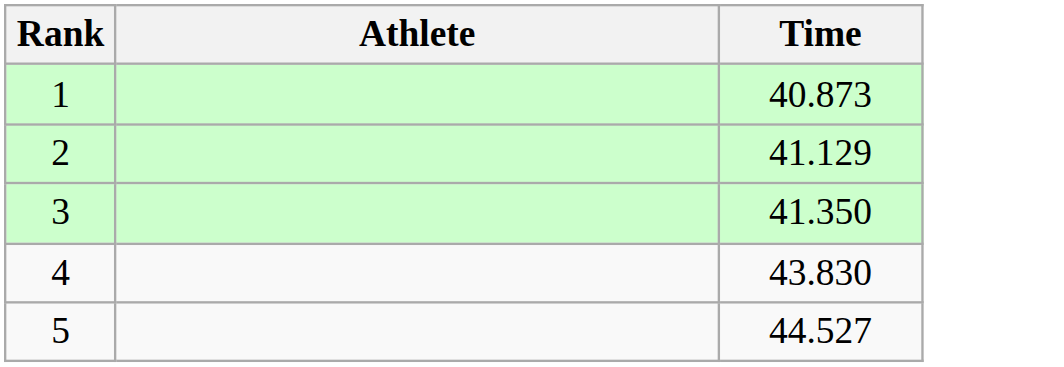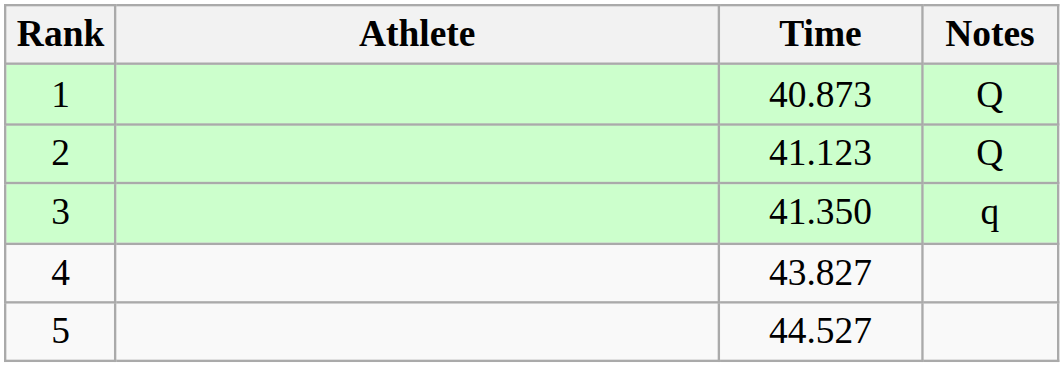 <table class=wikitable style="text-align:center">
 <tr>
 <th width=40>Rank</th>
 <th width=250>Athlete</th>
 <th width=80>Time</th>
+<th width=50>Notes</th>
 </tr>
 <tr bgcolor=ccffcc>
 <td>1</td>
 <td align=left></td>
 <td>40.873</td>
+<td>Q</td>
 </tr>
 <tr bgcolor=ccffcc>
 <td>2</td>
 <td align=left></td>
-<td>41.129</td>
+<td>41.123</td>
+<td>Q</td>
 </tr>
 <tr bgcolor=ccffcc>
 <td>3</td>
 <td align=left></td>
 <td>41.350</td>
+<td>q</td>
 </tr>
 <tr>
 <td>4</td>
 <td align=left></td>
-<td>43.830</td>
+<td>43.827</td>
+<td></td>
 </tr>
 <tr>
 <td>5</td>
 <td align=left></td>
 <td>44.527</td>
+<td></td>
 </tr>
 </table>
